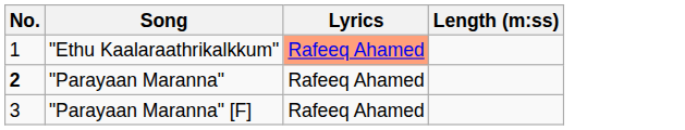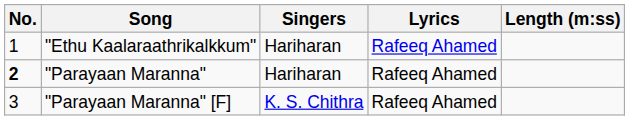 <table class="wikitable" style="font-size:95%;">
 <tr>
 <th>No.</th>
 <th>Song</th>
+<th>Singers</th>
 <th>Lyrics</th>
 <th>Length (m:ss)</th>
 </tr>
 <tr>
 <td>1</td>
 <td>"Ethu Kaalaraathrikalkkum"</td>
-<td style="background: lightsalmon;"><a href='#'>Rafeeq Ahamed</a></td>
+<td>Hariharan</td>
+<td><a href='#'>Rafeeq Ahamed</a></td>
 <td></td>
 </tr>
 <tr>
 <td><strong>2</strong></td>
 <td>"Parayaan Maranna"</td>
+<td>Hariharan</td>
 <td>Rafeeq Ahamed</td>
 <td></td>
 </tr>
 <tr>
 <td>3</td>
 <td>"Parayaan Maranna" [F]</td>
+<td><a href='#'>K. S. Chithra</a></td>
 <td>Rafeeq Ahamed</td>
 <td></td>
 </tr>
 </table>
